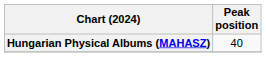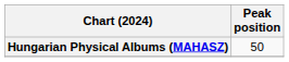 <table class="wikitable sortable plainrowheaders" style="text-align:center;">
 <tr>
 <th scope="col">Chart (2024)</th>
 <th scope="col">Peak<br>position</th>
 </tr>
 <tr>
 <th scope="row">Hungarian Physical Albums (<a href='#'>MAHASZ</a>)</th>
-<td>40</td>
+<td>50</td>
 </tr>
 <tr>
 </tr>
 </table>
